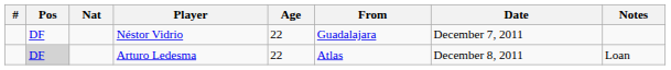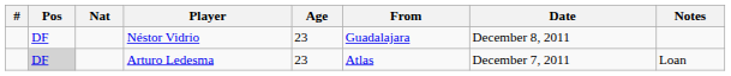 <table class="wikitable" style="width:65%; text-align:center; font-size:95%; text-align:left;">
 <tr>
 <th><strong>#</strong></th>
 <th><strong>Pos</strong></th>
 <th><strong>Nat</strong></th>
 <th><strong>Player</strong></th>
 <th><strong>Age</strong></th>
 <th><strong>From</strong></th>
 <th><strong>Date</strong></th>
 <th><strong>Notes</strong></th>
 </tr>
 <tr>
 <td></td>
 <td><a href='#'>DF</a></td>
 <td></td>
 <td><a href='#'>Néstor Vidrio</a></td>
-<td>22</td>
+<td>23</td>
 <td><a href='#'>Guadalajara</a></td>
-<td>December 7, 2011</td>
+<td>December 8, 2011</td>
 <td></td>
 </tr>
 <tr>
 <td></td>
 <td style="background: lightgrey;"><a href='#'>DF</a></td>
 <td></td>
 <td><a href='#'>Arturo Ledesma</a></td>
-<td>22</td>
+<td>23</td>
 <td><a href='#'>Atlas</a></td>
-<td>December 8, 2011</td>
+<td>December 7, 2011</td>
 <td>Loan</td>
 </tr>
 </table>
